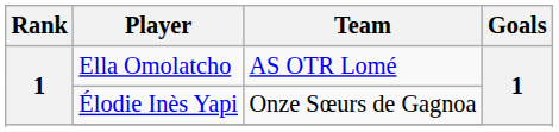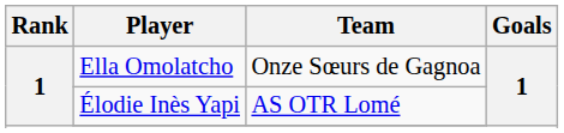 <table class="wikitable" style="text-align:center; font-size:90%">
 <tr>
 <th>Rank</th>
 <th>Player</th>
 <th>Team</th>
 <th>Goals</th>
 </tr>
 <tr>
 <th rowspan=7>1</th>
 <td align=left> <a href='#'>Ella Omolatcho</a></td>
-<td align=left> <a href='#'>AS OTR Lomé</a></td>
+<td align=left> Onze Sœurs de Gagnoa</td>
 <th rowspan=7>1</th>
 </tr>
 <tr>
 <td align=left><a href='#'>Élodie Inès Yapi</a></td>
-<td align=left> Onze Sœurs de Gagnoa</td>
+<td align=left> <a href='#'>AS OTR Lomé</a></td>
 </tr>
 <tr>
 </tr>
 </table>
